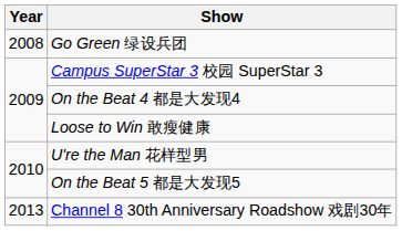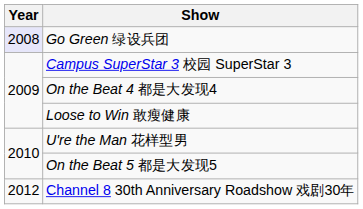 <table class="wikitable">
 <tr>
 <th>Year</th>
 <th>Show</th>
 </tr>
 <tr>
-<td>2008</td>
+<td style="background: lavender;">2008</td>
 <td><em>Go Green</em> 绿设兵团</td>
 </tr>
 <tr>
 <td rowspan="3">2009</td>
 <td><em><a href='#'>Campus SuperStar 3</a></em> 校园 SuperStar 3</td>
 </tr>
 <tr>
 <td><em>On the Beat 4</em> 都是大发现4</td>
 </tr>
 <tr>
 <td><em>Loose to Win</em> 敢瘦健康</td>
 </tr>
 <tr>
 <td rowspan="2">2010</td>
 <td><em>U're the Man</em> 花样型男</td>
 </tr>
 <tr>
 <td><em>On the Beat 5</em> 都是大发现5</td>
 </tr>
 <tr>
-<td>2013</td>
+<td>2012</td>
 <td><a href='#'>Channel 8</a> 30th Anniversary Roadshow 戏剧30年</td>
 </tr>
 </table>
